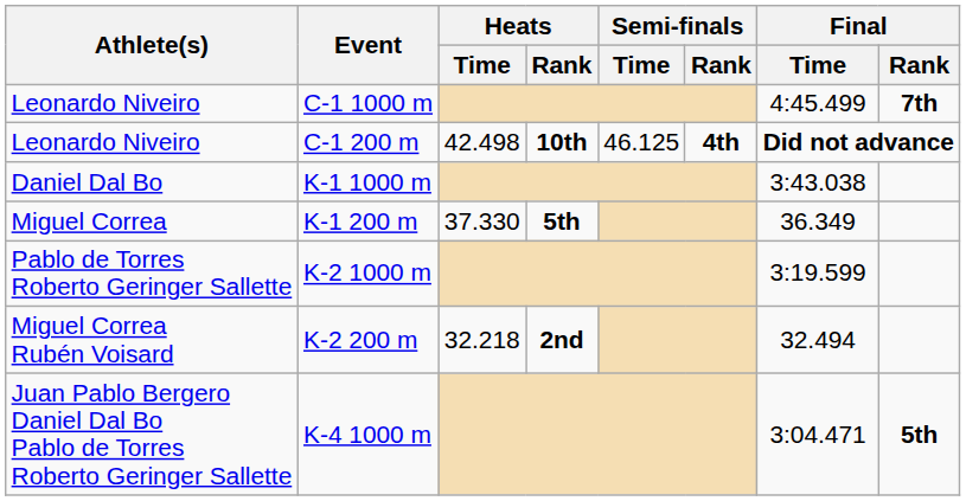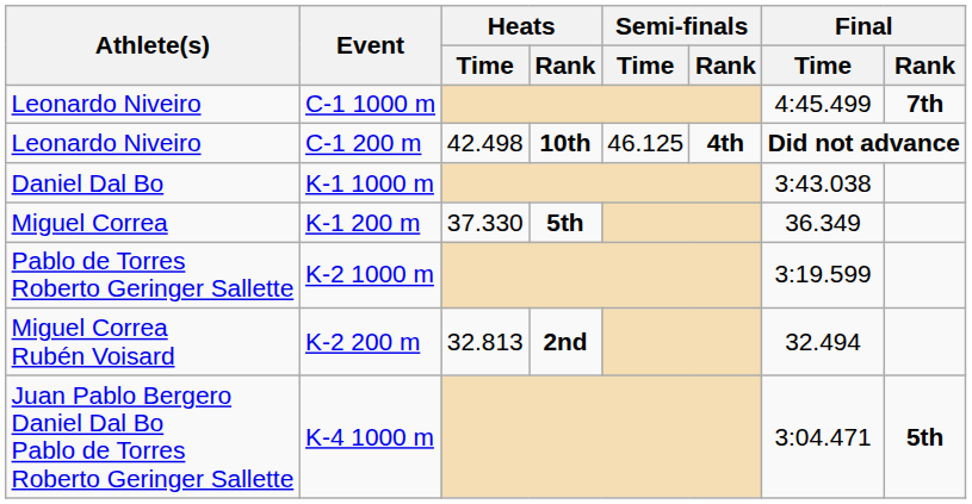 <table class="wikitable" border="1" style="font-size:90%">
 <tr>
 <th rowspan=2>Athlete(s)</th>
 <th rowspan=2>Event</th>
 <th colspan=2>Heats</th>
 <th colspan=2>Semi-finals</th>
 <th colspan=2>Final</th>
 </tr>
 <tr>
 <th>Time</th>
 <th>Rank</th>
 <th>Time</th>
 <th>Rank</th>
 <th>Time</th>
 <th>Rank</th>
 </tr>
 <tr>
 <td><a href='#'>Leonardo Niveiro</a></td>
 <td><a href='#'>C-1 1000 m</a></td>
 <td bgcolor=wheat colspan="4"></td>
 <td align=center>4:45.499</td>
 <td align=center><strong>7th</strong></td>
 </tr>
 <tr>
 <td><a href='#'>Leonardo Niveiro</a></td>
 <td><a href='#'>C-1 200 m</a></td>
 <td align=center>42.498</td>
 <td align=center><strong>10th</strong></td>
 <td align=center>46.125</td>
 <td align=center><strong>4th</strong></td>
 <td align="center" colspan="7"><strong>Did not advance</strong></td>
 </tr>
 <tr>
 <td><a href='#'>Daniel Dal Bo</a></td>
 <td><a href='#'>K-1 1000 m</a></td>
 <td bgcolor=wheat colspan="4"></td>
 <td align=center>3:43.038</td>
 <td align=center></td>
 </tr>
 <tr>
 <td><a href='#'>Miguel Correa</a></td>
 <td><a href='#'>K-1 200 m</a></td>
 <td align=center>37.330</td>
 <td align=center><strong>5th</strong></td>
 <td bgcolor=wheat colspan="2"></td>
 <td align=center>36.349</td>
 <td align=center></td>
 </tr>
 <tr>
 <td><a href='#'>Pablo de Torres</a><br><a href='#'>Roberto Geringer Sallette</a></td>
 <td><a href='#'>K-2 1000 m</a></td>
 <td bgcolor=wheat colspan="4"></td>
 <td align=center>3:19.599</td>
 <td align=center></td>
 </tr>
 <tr>
 <td><a href='#'>Miguel Correa</a><br><a href='#'>Rubén Voisard</a></td>
 <td><a href='#'>K-2 200 m</a></td>
-<td align=center>32.218</td>
+<td align=center>32.813</td>
 <td align=center><strong>2nd</strong></td>
 <td bgcolor=wheat colspan="2"></td>
 <td align=center>32.494</td>
 <td align=center></td>
 </tr>
 <tr>
 <td><a href='#'>Juan Pablo Bergero</a><br><a href='#'>Daniel Dal Bo</a><br><a href='#'>Pablo de Torres</a><br><a href='#'>Roberto Geringer Sallette</a></td>
 <td><a href='#'>K-4 1000 m</a></td>
 <td bgcolor=wheat colspan="4"></td>
 <td align=center>3:04.471</td>
 <td align=center><strong>5th</strong></td>
 </tr>
 </table>
